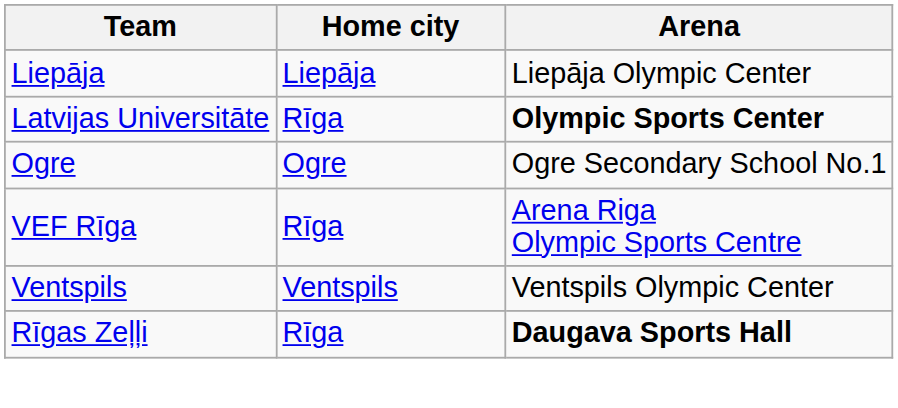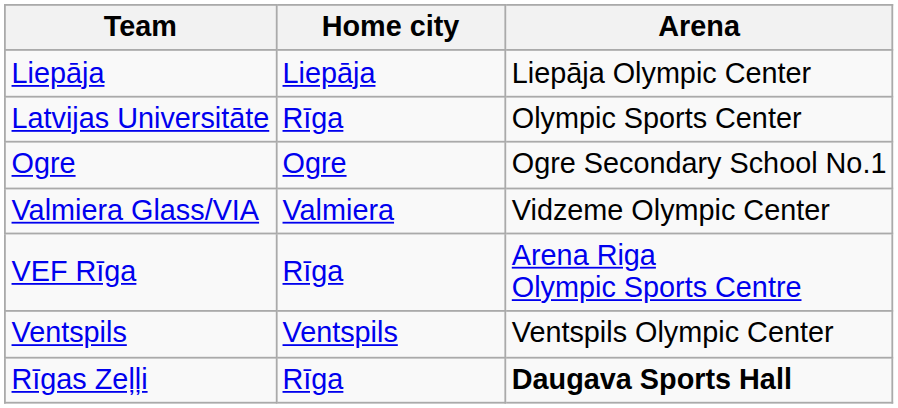 <table class="wikitable sortable">
 <tr>
 <th>Team</th>
 <th width=120>Home city</th>
 <th>Arena</th>
 </tr>
 <tr>
 <td><a href='#'>Liepāja</a></td>
 <td><a href='#'>Liepāja</a></td>
 <td>Liepāja Olympic Center</td>
 </tr>
 <tr>
 <td><a href='#'>Latvijas Universitāte</a></td>
 <td><a href='#'>Rīga</a></td>
-<td><strong>Olympic Sports Center</strong></td>
+<td>Olympic Sports Center</td>
 </tr>
 <tr>
 <td><a href='#'>Ogre</a></td>
 <td><a href='#'>Ogre</a></td>
 <td>Ogre Secondary School No.1</td>
+</tr>
+<tr>
+<td><a href='#'>Valmiera Glass/VIA</a></td>
+<td><a href='#'>Valmiera</a></td>
+<td>Vidzeme Olympic Center</td>
 </tr>
 <tr>
 <td><a href='#'>VEF Rīga</a></td>
 <td><a href='#'>Rīga</a></td>
 <td><a href='#'>Arena Riga</a><br><a href='#'>Olympic Sports Centre</a></td>
 </tr>
 <tr>
 <td><a href='#'>Ventspils</a></td>
 <td><a href='#'>Ventspils</a></td>
 <td>Ventspils Olympic Center</td>
 </tr>
 <tr>
 <td><a href='#'>Rīgas Zeļļi</a></td>
 <td><a href='#'>Rīga</a></td>
 <td><strong>Daugava Sports Hall</strong></td>
 </tr>
 </table>
